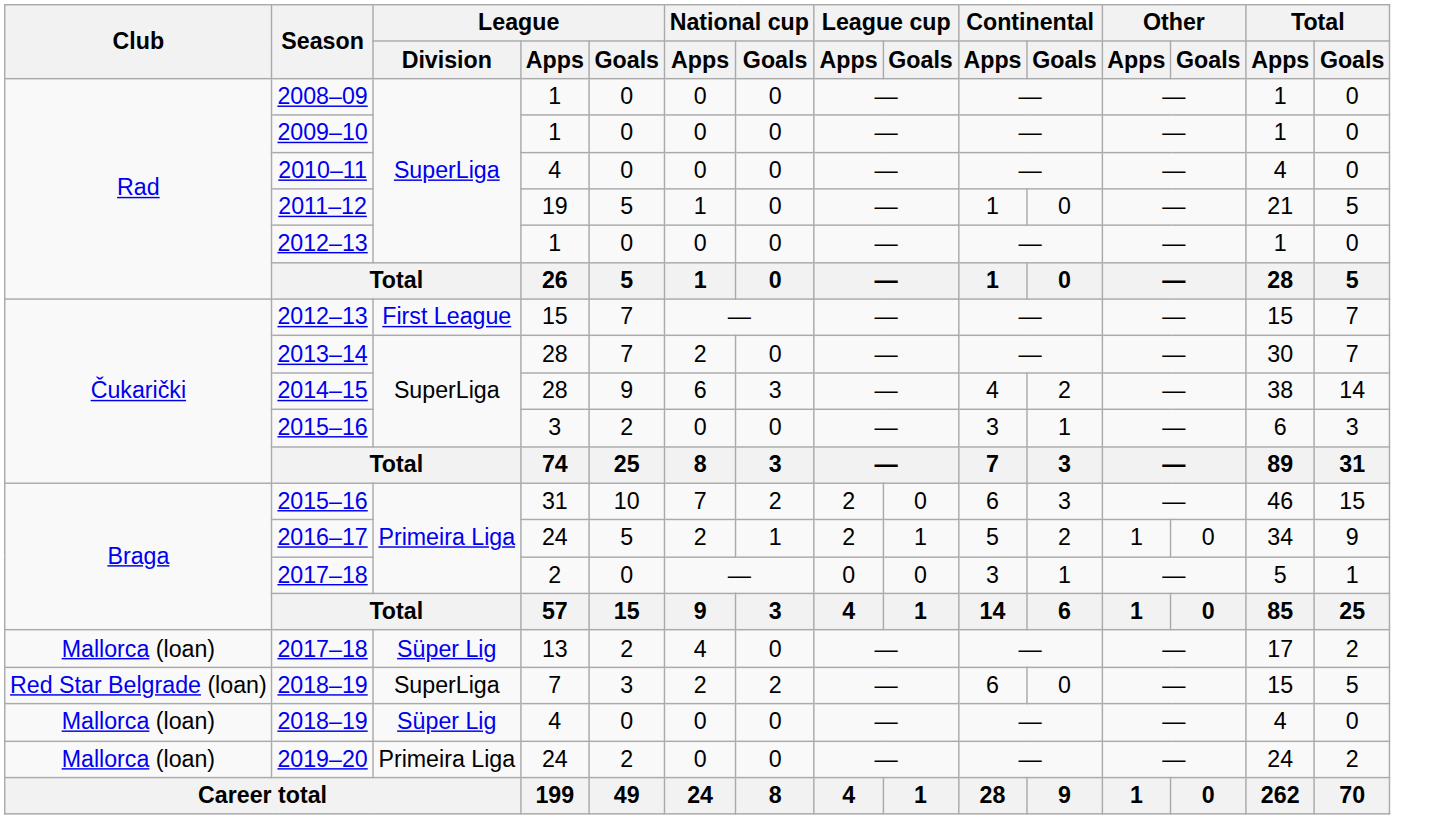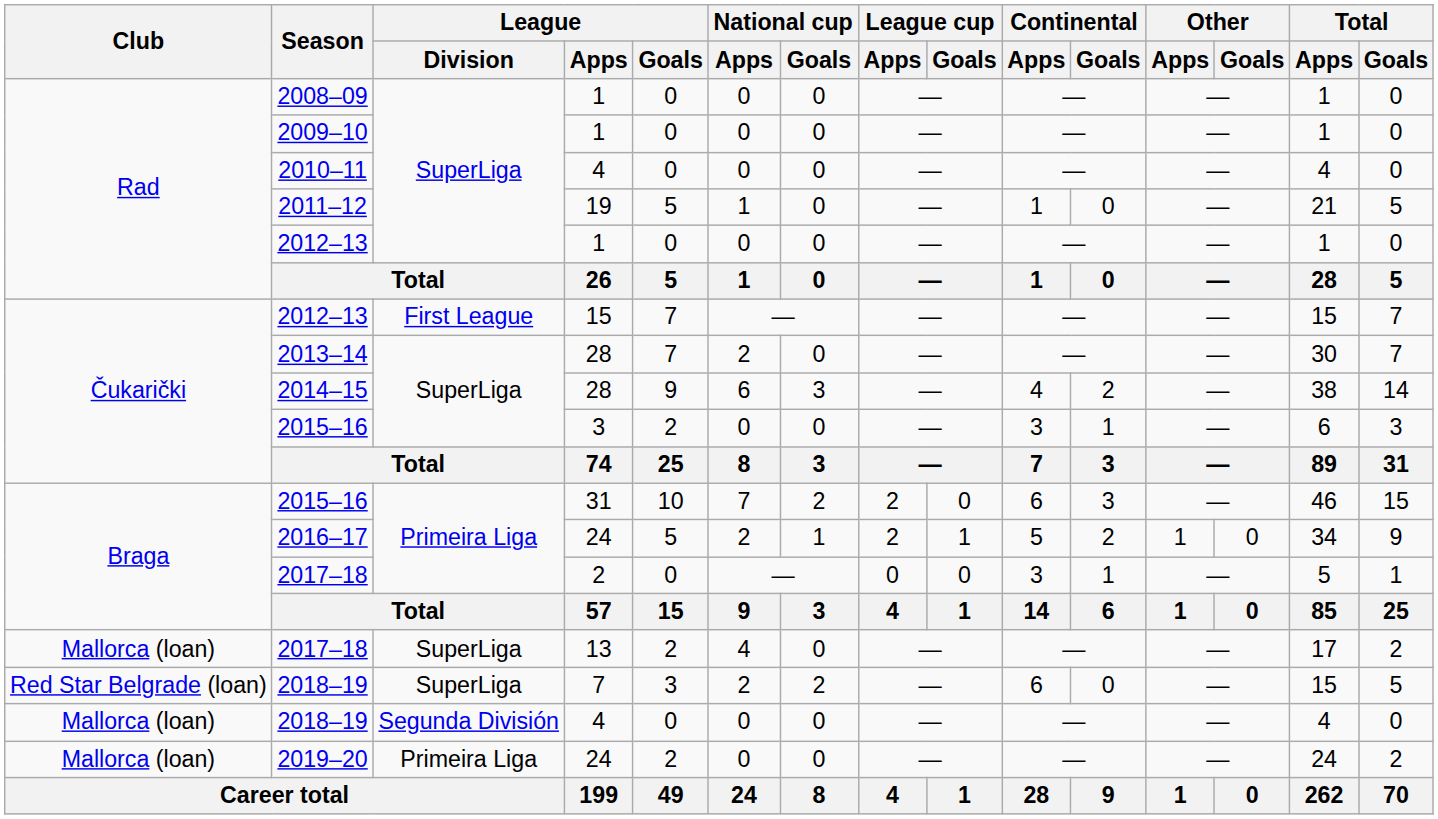 <table class="wikitable" style="text-align:center">
 <tr>
 <th rowspan="2">Club</th>
 <th rowspan="2">Season</th>
 <th colspan="3">League</th>
 <th colspan="2">National cup</th>
 <th colspan="2">League cup</th>
 <th colspan="2">Continental</th>
 <th colspan="2">Other</th>
 <th colspan="2">Total</th>
 </tr>
 <tr>
 <th>Division</th>
 <th>Apps</th>
 <th>Goals</th>
 <th>Apps</th>
 <th>Goals</th>
 <th>Apps</th>
 <th>Goals</th>
 <th>Apps</th>
 <th>Goals</th>
 <th>Apps</th>
 <th>Goals</th>
 <th>Apps</th>
 <th>Goals</th>
 </tr>
 <tr>
 <td rowspan="6"><a href='#'>Rad</a></td>
 <td><a href='#'>2008–09</a></td>
 <td rowspan=5><a href='#'>SuperLiga</a></td>
 <td>1</td>
 <td>0</td>
 <td>0</td>
 <td>0</td>
 <td colspan="2">—</td>
 <td colspan="2">—</td>
 <td colspan="2">—</td>
 <td>1</td>
 <td>0</td>
 </tr>
 <tr>
 <td><a href='#'>2009–10</a></td>
 <td>1</td>
 <td>0</td>
 <td>0</td>
 <td>0</td>
 <td colspan="2">—</td>
 <td colspan="2">—</td>
 <td colspan="2">—</td>
 <td>1</td>
 <td>0</td>
 </tr>
 <tr>
 <td><a href='#'>2010–11</a></td>
 <td>4</td>
 <td>0</td>
 <td>0</td>
 <td>0</td>
 <td colspan="2">—</td>
 <td colspan="2">—</td>
 <td colspan="2">—</td>
 <td>4</td>
 <td>0</td>
 </tr>
 <tr>
 <td><a href='#'>2011–12</a></td>
 <td>19</td>
 <td>5</td>
 <td>1</td>
 <td>0</td>
 <td colspan="2">—</td>
 <td>1</td>
 <td>0</td>
 <td colspan="2">—</td>
 <td>21</td>
 <td>5</td>
 </tr>
 <tr>
 <td><a href='#'>2012–13</a></td>
 <td>1</td>
 <td>0</td>
 <td>0</td>
 <td>0</td>
 <td colspan="2">—</td>
 <td colspan="2">—</td>
 <td colspan="2">—</td>
 <td>1</td>
 <td>0</td>
 </tr>
 <tr>
 <th colspan="2">Total</th>
 <th>26</th>
 <th>5</th>
 <th>1</th>
 <th>0</th>
 <th colspan="2">—</th>
 <th>1</th>
 <th>0</th>
 <th colspan="2">—</th>
 <th>28</th>
 <th>5</th>
 </tr>
 <tr>
 <td rowspan="5"><a href='#'>Čukarički</a></td>
 <td><a href='#'>2012–13</a></td>
 <td><a href='#'>First League</a></td>
 <td>15</td>
 <td>7</td>
 <td colspan="2">—</td>
 <td colspan="2">—</td>
 <td colspan="2">—</td>
 <td colspan="2">—</td>
 <td>15</td>
 <td>7</td>
 </tr>
 <tr>
 <td><a href='#'>2013–14</a></td>
 <td rowspan=3>SuperLiga</td>
 <td>28</td>
 <td>7</td>
 <td>2</td>
 <td>0</td>
 <td colspan="2">—</td>
 <td colspan="2">—</td>
 <td colspan="2">—</td>
 <td>30</td>
 <td>7</td>
 </tr>
 <tr>
 <td><a href='#'>2014–15</a></td>
 <td>28</td>
 <td>9</td>
 <td>6</td>
 <td>3</td>
 <td colspan="2">—</td>
 <td>4</td>
 <td>2</td>
 <td colspan="2">—</td>
 <td>38</td>
 <td>14</td>
 </tr>
 <tr>
 <td><a href='#'>2015–16</a></td>
 <td>3</td>
 <td>2</td>
 <td>0</td>
 <td>0</td>
 <td colspan="2">—</td>
 <td>3</td>
 <td>1</td>
 <td colspan="2">—</td>
 <td>6</td>
 <td>3</td>
 </tr>
 <tr>
 <th colspan="2">Total</th>
 <th>74</th>
 <th>25</th>
 <th>8</th>
 <th>3</th>
 <th colspan="2">—</th>
 <th>7</th>
 <th>3</th>
 <th colspan="2">—</th>
 <th>89</th>
 <th>31</th>
 </tr>
 <tr>
 <td rowspan="4"><a href='#'>Braga</a></td>
 <td><a href='#'>2015–16</a></td>
 <td rowspan=3><a href='#'>Primeira Liga</a></td>
 <td>31</td>
 <td>10</td>
 <td>7</td>
 <td>2</td>
 <td>2</td>
 <td>0</td>
 <td>6</td>
 <td>3</td>
 <td colspan="2">—</td>
 <td>46</td>
 <td>15</td>
 </tr>
 <tr>
 <td><a href='#'>2016–17</a></td>
 <td>24</td>
 <td>5</td>
 <td>2</td>
 <td>1</td>
 <td>2</td>
 <td>1</td>
 <td>5</td>
 <td>2</td>
 <td>1</td>
 <td>0</td>
 <td>34</td>
 <td>9</td>
 </tr>
 <tr>
 <td><a href='#'>2017–18</a></td>
 <td>2</td>
 <td>0</td>
 <td colspan="2">—</td>
 <td>0</td>
 <td>0</td>
 <td>3</td>
 <td>1</td>
 <td colspan="2">—</td>
 <td>5</td>
 <td>1</td>
 </tr>
 <tr>
 <th colspan="2">Total</th>
 <th>57</th>
 <th>15</th>
 <th>9</th>
 <th>3</th>
 <th>4</th>
 <th>1</th>
 <th>14</th>
 <th>6</th>
 <th>1</th>
 <th>0</th>
 <th>85</th>
 <th>25</th>
 </tr>
 <tr>
 <td><a href='#'>Mallorca</a> (loan)</td>
 <td><a href='#'>2017–18</a></td>
-<td><a href='#'>Süper Lig</a></td>
+<td>SuperLiga</td>
 <td>13</td>
 <td>2</td>
 <td>4</td>
 <td>0</td>
 <td colspan="2">—</td>
 <td colspan="2">—</td>
 <td colspan="2">—</td>
 <td>17</td>
 <td>2</td>
 </tr>
 <tr>
 <td><a href='#'>Red Star Belgrade</a> (loan)</td>
 <td><a href='#'>2018–19</a></td>
 <td>SuperLiga</td>
 <td>7</td>
 <td>3</td>
 <td>2</td>
 <td>2</td>
 <td colspan="2">—</td>
 <td>6</td>
 <td>0</td>
 <td colspan="2">—</td>
 <td>15</td>
 <td>5</td>
 </tr>
 <tr>
 <td><a href='#'>Mallorca</a> (loan)</td>
 <td><a href='#'>2018–19</a></td>
-<td><a href='#'>Süper Lig</a></td>
+<td><a href='#'>Segunda División</a></td>
 <td>4</td>
 <td>0</td>
 <td>0</td>
 <td>0</td>
 <td colspan="2">—</td>
 <td colspan="2">—</td>
 <td colspan="2">—</td>
 <td>4</td>
 <td>0</td>
 </tr>
 <tr>
 <td><a href='#'>Mallorca</a> (loan)</td>
 <td><a href='#'>2019–20</a></td>
 <td>Primeira Liga</td>
 <td>24</td>
 <td>2</td>
 <td>0</td>
 <td>0</td>
 <td colspan="2">—</td>
 <td colspan="2">—</td>
 <td colspan="2">—</td>
 <td>24</td>
 <td>2</td>
 </tr>
 <tr>
 <th colspan="3">Career total</th>
 <th>199</th>
 <th>49</th>
 <th>24</th>
 <th>8</th>
 <th>4</th>
 <th>1</th>
 <th>28</th>
 <th>9</th>
 <th>1</th>
 <th>0</th>
 <th>262</th>
 <th>70</th>
 </tr>
 </table>
